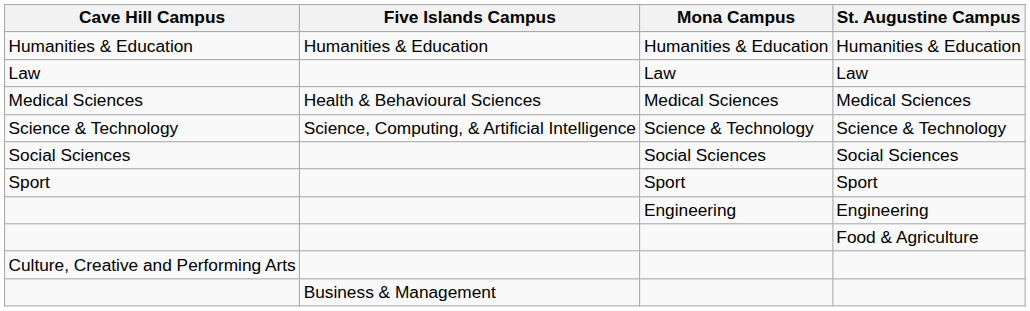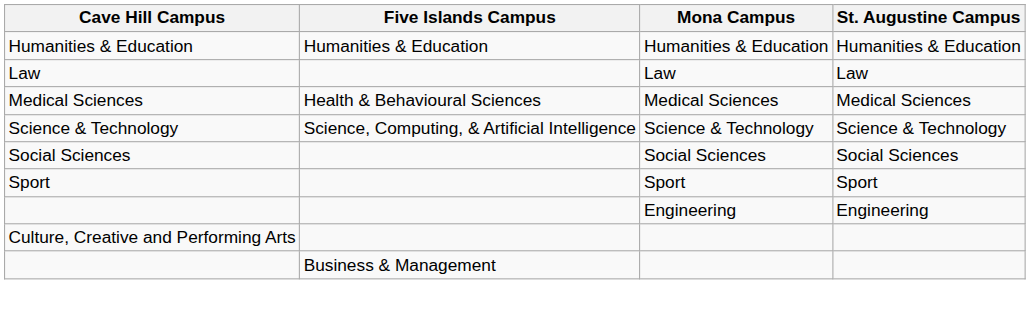 <table class="wikitable">
 <tr>
 <th>Cave Hill Campus</th>
 <th>Five Islands Campus</th>
 <th>Mona Campus</th>
 <th>St. Augustine Campus</th>
 </tr>
 <tr>
 <td>Humanities & Education</td>
 <td>Humanities & Education</td>
 <td>Humanities & Education</td>
 <td>Humanities & Education</td>
 </tr>
 <tr>
 <td>Law</td>
 <td></td>
 <td>Law</td>
 <td>Law</td>
 </tr>
 <tr>
 <td>Medical Sciences</td>
 <td>Health & Behavioural Sciences</td>
 <td>Medical Sciences</td>
 <td>Medical Sciences</td>
 </tr>
 <tr>
 <td>Science & Technology</td>
 <td>Science, Computing, & Artificial Intelligence</td>
 <td>Science & Technology</td>
 <td>Science & Technology</td>
 </tr>
 <tr>
 <td>Social Sciences</td>
 <td></td>
 <td>Social Sciences</td>
 <td>Social Sciences</td>
 </tr>
 <tr>
 <td>Sport</td>
 <td></td>
 <td>Sport</td>
 <td>Sport</td>
 </tr>
 <tr>
 <td></td>
 <td></td>
 <td>Engineering</td>
 <td>Engineering</td>
 </tr>
 <tr>
-<td></td>
-<td></td>
-<td></td>
-<td>Food & Agriculture</td>
-</tr>
-<tr>
 <td>Culture, Creative and Performing Arts</td>
 <td></td>
 <td></td>
 <td></td>
 </tr>
 <tr>
 <td></td>
 <td>Business & Management</td>
 <td></td>
 <td></td>
 </tr>
 </table>
